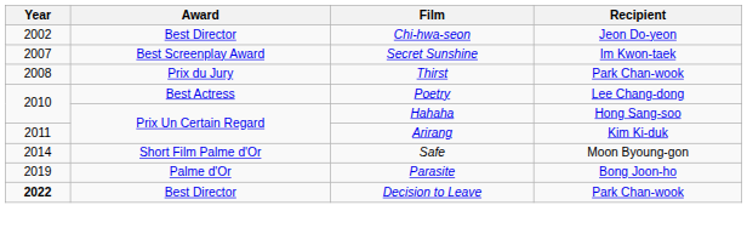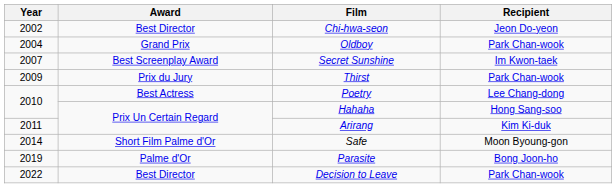 <table class="wikitable mw-collapsible mw-collapsed" style="text-align:center; width:60%;">
 <tr>
 <th>Year</th>
 <th>Award</th>
 <th>Film</th>
 <th>Recipient</th>
 </tr>
 <tr>
 <td>2002</td>
 <td><a href='#'>Best Director</a></td>
 <td><em><a href='#'>Chi-hwa-seon</a></em></td>
 <td><a href='#'>Jeon Do-yeon</a></td>
 </tr>
 <tr>
+<td>2004</td>
+<td><a href='#'>Grand Prix</a></td>
+<td><em><a href='#'>Oldboy</a></em></td>
+<td><a href='#'>Park Chan-wook</a></td>
+</tr>
+<tr>
 <td>2007</td>
 <td><a href='#'>Best Screenplay Award</a></td>
 <td><em><a href='#'>Secret Sunshine</a></em></td>
 <td><a href='#'>Im Kwon-taek</a></td>
 </tr>
 <tr>
-<td>2008</td>
+<td>2009</td>
 <td><a href='#'>Prix du Jury</a></td>
 <td><em><a href='#'>Thirst</a></em></td>
 <td><a href='#'>Park Chan-wook</a></td>
 </tr>
 <tr>
 <td rowspan="2">2010</td>
 <td><a href='#'>Best Actress</a></td>
 <td><em><a href='#'>Poetry</a></em></td>
 <td><a href='#'>Lee Chang-dong</a></td>
 </tr>
 <tr>
 <td rowspan="2"><a href='#'>Prix Un Certain Regard</a></td>
 <td><em><a href='#'>Hahaha</a></em></td>
 <td><a href='#'>Hong Sang-soo</a></td>
 </tr>
 <tr>
 <td>2011</td>
 <td><em><a href='#'>Arirang</a></em></td>
 <td><a href='#'>Kim Ki-duk</a></td>
 </tr>
 <tr>
 <td>2014</td>
 <td><a href='#'>Short Film Palme d'Or</a></td>
 <td><em>Safe</em></td>
 <td>Moon Byoung-gon</td>
 </tr>
 <tr>
 <td>2019</td>
 <td><a href='#'>Palme d'Or</a></td>
 <td><em><a href='#'>Parasite</a></em></td>
 <td><a href='#'>Bong Joon-ho</a></td>
 </tr>
 <tr>
-<td><strong>2022</strong></td>
+<td>2022</td>
 <td><a href='#'>Best Director</a></td>
 <td><em><a href='#'>Decision to Leave</a></em></td>
 <td><a href='#'>Park Chan-wook</a></td>
 </tr>
 </table>
